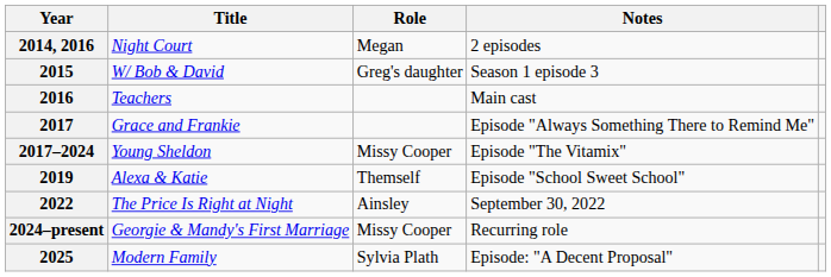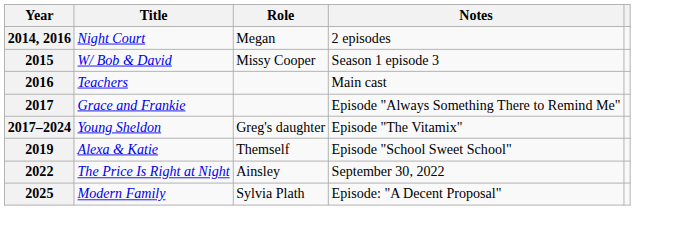 <table class="wikitable sortable plainrowheaders">
 <tr>
 <th scope="col">Year</th>
 <th scope="col">Title</th>
 <th scope="col">Role</th>
 <th scope="col" class="unsortable">Notes</th>
 <th scope="col"></th>
 </tr>
 <tr>
 <th scope="row">2014, 2016</th>
 <td><em><a href='#'>Night Court</a></em></td>
 <td>Megan</td>
 <td>2 episodes</td>
 <td></td>
 </tr>
 <tr>
 <th scope="row">2015</th>
 <td><em><a href='#'>W/ Bob & David</a></em></td>
-<td>Greg's daughter</td>
+<td>Missy Cooper</td>
 <td>Season 1 episode 3</td>
 <td></td>
 </tr>
 <tr>
 <th scope="row">2016</th>
 <td><em><a href='#'>Teachers</a></em></td>
 <td></td>
 <td>Main cast</td>
 <td></td>
 </tr>
 <tr>
 <th scope="row">2017</th>
 <td><em><a href='#'>Grace and Frankie</a></em></td>
 <td></td>
 <td>Episode "Always Something There to Remind Me"</td>
 <td></td>
 </tr>
 <tr>
 <th scope="row">2017–2024</th>
 <td><em><a href='#'>Young Sheldon</a></em></td>
-<td>Missy Cooper</td>
+<td>Greg's daughter</td>
 <td>Episode "The Vitamix"</td>
 <td></td>
 </tr>
 <tr>
 <th scope="row">2019</th>
 <td><em><a href='#'>Alexa & Katie</a></em></td>
 <td>Themself</td>
 <td>Episode "School Sweet School"</td>
 <td></td>
 </tr>
 <tr>
 <th scope="row">2022</th>
 <td><em><a href='#'>The Price Is Right at Night</a></em></td>
 <td>Ainsley</td>
 <td>September 30, 2022</td>
 <td></td>
 </tr>
 <tr>
-<th scope="row">2024–present</th>
-<td><em><a href='#'>Georgie & Mandy's First Marriage</a></em></td>
-<td>Missy Cooper</td>
-<td>Recurring role</td>
-<td></td>
-</tr>
-<tr>
 <th scope="row">2025</th>
 <td><em><a href='#'>Modern Family</a></em></td>
 <td>Sylvia Plath</td>
 <td>Episode: "A Decent Proposal"</td>
 <td></td>
 </tr>
 </table>
